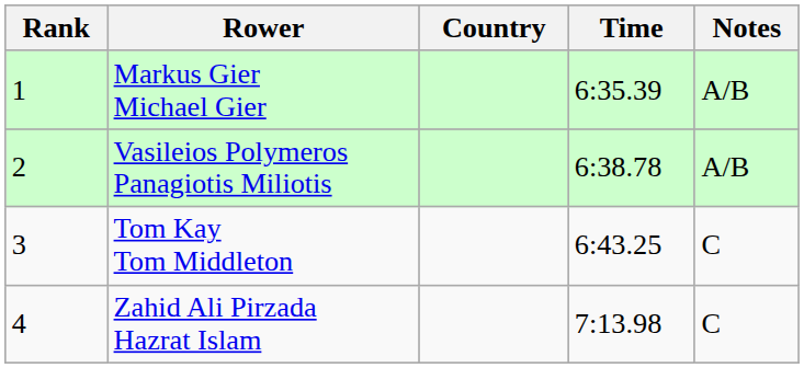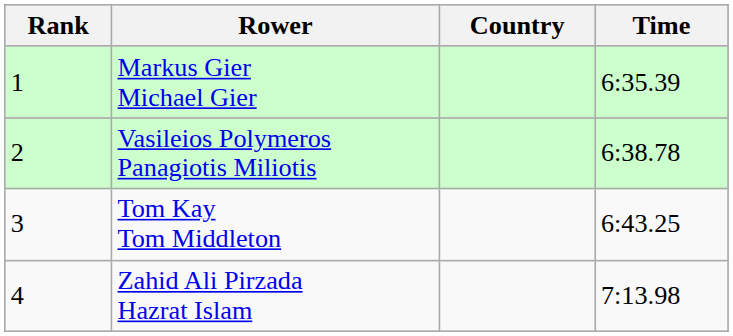 <table class="wikitable sortable" width=50%>
 <tr>
 <th>Rank</th>
 <th>Rower</th>
 <th>Country</th>
 <th>Time</th>
-<th>Notes</th>
 </tr>
 <tr bgcolor=ccffcc>
 <td>1</td>
 <td><a href='#'>Markus Gier</a><br><a href='#'>Michael Gier</a></td>
 <td></td>
 <td>6:35.39</td>
-<td>A/B</td>
 </tr>
 <tr bgcolor=ccffcc>
 <td>2</td>
 <td><a href='#'>Vasileios Polymeros</a> <br><a href='#'>Panagiotis Miliotis</a></td>
 <td></td>
 <td>6:38.78</td>
-<td>A/B</td>
 </tr>
 <tr>
 <td>3</td>
 <td><a href='#'>Tom Kay</a> <br><a href='#'>Tom Middleton</a></td>
 <td></td>
 <td>6:43.25</td>
-<td>C</td>
 </tr>
 <tr>
 <td>4</td>
 <td><a href='#'>Zahid Ali Pirzada</a> <br> <a href='#'>Hazrat Islam</a></td>
 <td></td>
 <td>7:13.98</td>
-<td>C</td>
 </tr>
 </table>
